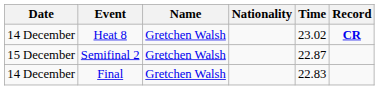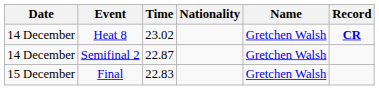 <table class="wikitable" style=text-align:center>
 <tr>
 <th>Date</th>
 <th>Event</th>
+<th>Time</th>
+<th>Nationality</th>
 <th>Name</th>
-<th>Nationality</th>
-<th>Time</th>
 <th>Record</th>
 </tr>
 <tr>
 <td>14 December</td>
 <td><a href='#'>Heat 8</a></td>
+<td>23.02</td>
+<td align=left></td>
 <td align=left><a href='#'>Gretchen Walsh</a></td>
-<td align=left></td>
-<td>23.02</td>
 <td><a href='#'><strong>CR</strong></a></td>
 </tr>
 <tr>
-<td>15 December</td>
+<td>14 December</td>
 <td><a href='#'>Semifinal 2</a></td>
+<td>22.87</td>
+<td align=left></td>
 <td align=left><a href='#'>Gretchen Walsh</a></td>
-<td align=left></td>
-<td>22.87</td>
 <td></td>
 </tr>
 <tr>
-<td>14 December</td>
+<td>15 December</td>
 <td><a href='#'>Final</a></td>
+<td>22.83</td>
+<td align=left></td>
 <td align=left><a href='#'>Gretchen Walsh</a></td>
-<td align=left></td>
-<td>22.83</td>
 <td></td>
 </tr>
 </table>
